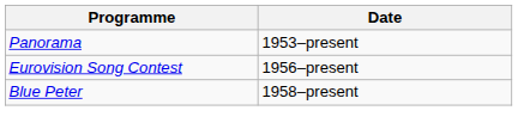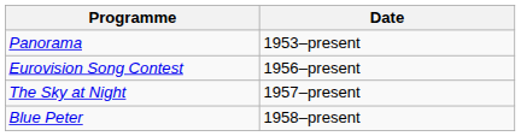 <table class="wikitable">
 <tr>
 <th width=250>Programme</th>
 <th width=250>Date</th>
 </tr>
 <tr>
 <td><em><a href='#'>Panorama</a></em></td>
 <td>1953–present</td>
 </tr>
 <tr>
 <td><em><a href='#'>Eurovision Song Contest</a></em></td>
 <td>1956–present</td>
 </tr>
 <tr>
+<td><em><a href='#'>The Sky at Night</a></em></td>
+<td>1957–present</td>
+</tr>
+<tr>
 <td><em><a href='#'>Blue Peter</a></em></td>
 <td>1958–present</td>
 </tr>
 </table>
